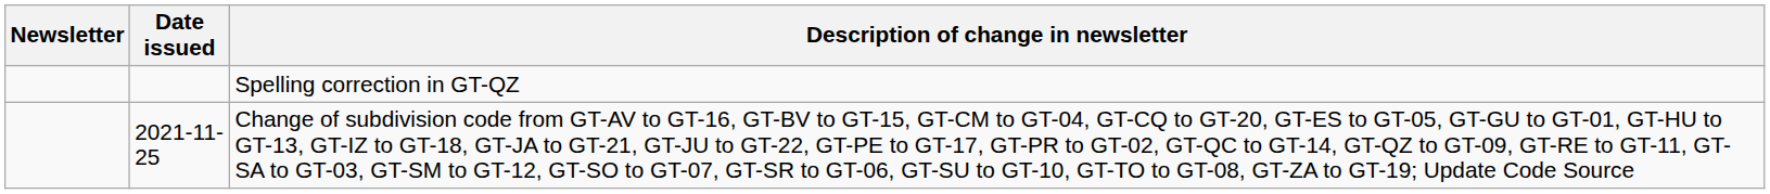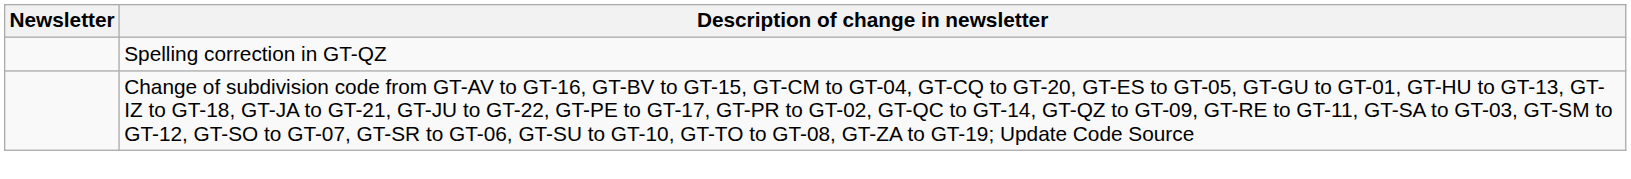 <table class="wikitable">
 <tr>
 <th>Newsletter</th>
-<th>Date issued</th>
 <th>Description of change in newsletter</th>
 </tr>
 <tr>
 <td id="I-2"></td>
-<td></td>
 <td>Spelling correction in GT-QZ</td>
 </tr>
 <tr>
 <td></td>
-<td>2021-11-25</td>
 <td>Change of subdivision code from GT-AV to GT-16, GT-BV to GT-15, GT-CM to GT-04, GT-CQ to GT-20, GT-ES to GT-05, GT-GU to GT-01, GT-HU to GT-13, GT-IZ to GT-18, GT-JA to GT-21, GT-JU to GT-22, GT-PE to GT-17, GT-PR to GT-02, GT-QC to GT-14, GT-QZ to GT-09, GT-RE to GT-11, GT-SA to GT-03, GT-SM to GT-12, GT-SO to GT-07, GT-SR to GT-06, GT-SU to GT-10, GT-TO to GT-08, GT-ZA to GT-19; Update Code Source</td>
 </tr>
 </table>
